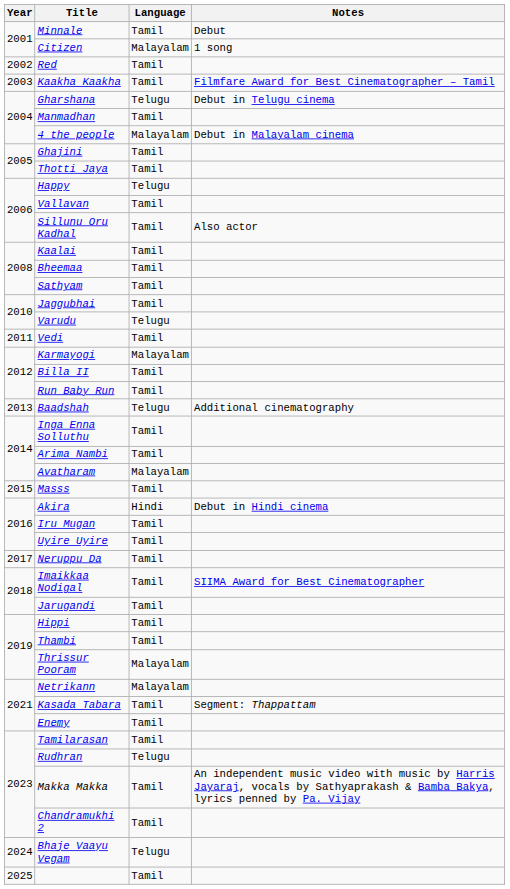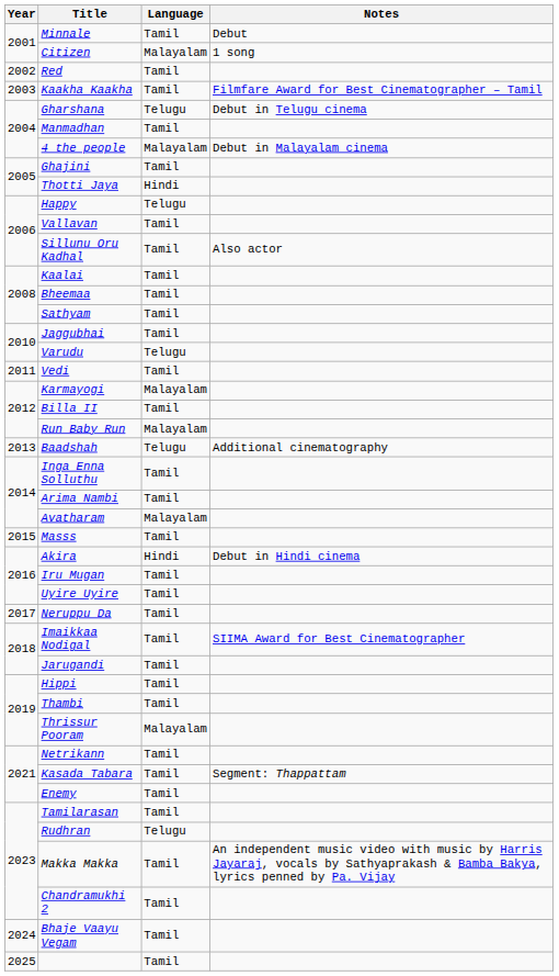 <table class="wikitable" border="1">
 <tr>
 <th>Year</th>
 <th>Title</th>
 <th>Language</th>
 <th>Notes</th>
 </tr>
 <tr>
 <td rowspan="2">2001</td>
 <td><em><a href='#'>Minnale</a></em></td>
 <td>Tamil</td>
 <td>Debut</td>
 </tr>
 <tr>
 <td><em><a href='#'>Citizen</a></em></td>
 <td>Malayalam</td>
 <td>1 song</td>
 </tr>
 <tr>
 <td>2002</td>
 <td><em><a href='#'>Red</a></em></td>
 <td>Tamil</td>
 <td></td>
 </tr>
 <tr>
 <td>2003</td>
 <td><em><a href='#'>Kaakha Kaakha</a></em></td>
 <td>Tamil</td>
 <td><a href='#'>Filmfare Award for Best Cinematographer – Tamil</a></td>
 </tr>
 <tr>
 <td rowspan="3">2004</td>
 <td><em><a href='#'>Gharshana</a></em></td>
 <td>Telugu</td>
 <td>Debut in <a href='#'>Telugu cinema</a></td>
 </tr>
 <tr>
 <td><em><a href='#'>Manmadhan</a></em></td>
 <td>Tamil</td>
 <td></td>
 </tr>
 <tr>
 <td><em><a href='#'>4 the people</a></em></td>
 <td>Malayalam</td>
 <td>Debut in <a href='#'>Malayalam cinema</a></td>
 </tr>
 <tr>
 <td rowspan="2">2005</td>
 <td><em><a href='#'>Ghajini</a></em></td>
 <td>Tamil</td>
 <td></td>
 </tr>
 <tr>
 <td><em><a href='#'>Thotti Jaya</a></em></td>
-<td>Tamil</td>
+<td>Hindi</td>
 <td></td>
 </tr>
 <tr>
 <td rowspan="3">2006</td>
 <td><em><a href='#'>Happy</a></em></td>
 <td>Telugu</td>
 <td></td>
 </tr>
 <tr>
 <td><em><a href='#'>Vallavan</a></em></td>
 <td>Tamil</td>
 <td></td>
 </tr>
 <tr>
 <td><em><a href='#'>Sillunu Oru Kadhal</a></em></td>
 <td>Tamil</td>
 <td>Also actor</td>
 </tr>
 <tr>
 <td rowspan="3">2008</td>
 <td><em><a href='#'>Kaalai</a></em></td>
 <td>Tamil</td>
 <td></td>
 </tr>
 <tr>
 <td><em><a href='#'>Bheemaa</a></em></td>
 <td>Tamil</td>
 <td></td>
 </tr>
 <tr>
 <td><em><a href='#'>Sathyam</a></em></td>
 <td>Tamil</td>
 <td></td>
 </tr>
 <tr>
 <td rowspan="2">2010</td>
 <td><em><a href='#'>Jaggubhai</a></em></td>
 <td>Tamil</td>
 <td></td>
 </tr>
 <tr>
 <td><em><a href='#'>Varudu</a></em></td>
 <td>Telugu</td>
 <td></td>
 </tr>
 <tr>
 <td>2011</td>
 <td><em><a href='#'>Vedi</a></em></td>
 <td>Tamil</td>
 <td></td>
 </tr>
 <tr>
 <td rowspan="3">2012</td>
 <td><em><a href='#'>Karmayogi</a></em></td>
 <td>Malayalam</td>
 <td></td>
 </tr>
 <tr>
 <td><em><a href='#'>Billa II</a></em></td>
 <td>Tamil</td>
 <td></td>
 </tr>
 <tr>
 <td><em><a href='#'>Run Baby Run</a></em></td>
-<td>Tamil</td>
+<td>Malayalam</td>
 <td></td>
 </tr>
 <tr>
 <td>2013</td>
 <td><em><a href='#'>Baadshah</a></em></td>
 <td>Telugu</td>
 <td>Additional cinematography</td>
 </tr>
 <tr>
 <td rowspan="3">2014</td>
 <td><em><a href='#'>Inga Enna Solluthu</a></em></td>
 <td>Tamil</td>
 <td></td>
 </tr>
 <tr>
 <td><em><a href='#'>Arima Nambi</a></em></td>
 <td>Tamil</td>
 <td></td>
 </tr>
 <tr>
 <td><em><a href='#'>Avatharam</a></em></td>
 <td>Malayalam</td>
 <td></td>
 </tr>
 <tr>
 <td>2015</td>
 <td><em><a href='#'>Masss</a></em></td>
 <td>Tamil</td>
 <td></td>
 </tr>
 <tr>
 <td rowspan="3">2016</td>
 <td><em><a href='#'>Akira</a></em></td>
 <td>Hindi</td>
 <td>Debut in <a href='#'>Hindi cinema</a></td>
 </tr>
 <tr>
 <td><em><a href='#'>Iru Mugan</a></em></td>
 <td>Tamil</td>
 <td></td>
 </tr>
 <tr>
 <td><em><a href='#'>Uyire Uyire</a></em></td>
 <td>Tamil</td>
 <td></td>
 </tr>
 <tr>
 <td>2017</td>
 <td><em><a href='#'>Neruppu Da</a></em></td>
 <td>Tamil</td>
 <td></td>
 </tr>
 <tr>
 <td rowspan="2">2018</td>
 <td><em><a href='#'>Imaikkaa Nodigal</a></em></td>
 <td>Tamil</td>
 <td><a href='#'>SIIMA Award for Best Cinematographer</a></td>
 </tr>
 <tr>
 <td><em><a href='#'>Jarugandi</a></em></td>
 <td>Tamil</td>
 <td></td>
 </tr>
 <tr>
 <td rowspan="3">2019</td>
 <td><em><a href='#'>Hippi</a></em></td>
 <td>Tamil</td>
 <td></td>
 </tr>
 <tr>
 <td><em><a href='#'>Thambi</a></em></td>
 <td>Tamil</td>
 <td></td>
 </tr>
 <tr>
 <td><em><a href='#'>Thrissur Pooram</a></em></td>
 <td>Malayalam</td>
 <td></td>
 </tr>
 <tr>
 <td rowspan="3">2021</td>
 <td><em><a href='#'>Netrikann</a></em></td>
-<td>Malayalam</td>
+<td>Tamil</td>
 <td></td>
 </tr>
 <tr>
 <td><em><a href='#'>Kasada Tabara</a></em></td>
 <td>Tamil</td>
 <td>Segment: <em>Thappattam</em></td>
 </tr>
 <tr>
 <td><em><a href='#'>Enemy</a></em></td>
 <td>Tamil</td>
 <td></td>
 </tr>
 <tr>
 <td rowspan="4">2023</td>
 <td><em><a href='#'>Tamilarasan</a></em></td>
 <td>Tamil</td>
 <td></td>
 </tr>
 <tr>
 <td><em><a href='#'>Rudhran</a></em></td>
 <td>Telugu</td>
 <td></td>
 </tr>
 <tr>
 <td><em>Makka Makka</em></td>
 <td>Tamil</td>
 <td>An independent music video with music by <a href='#'>Harris Jayaraj</a>, vocals by Sathyaprakash & <a href='#'>Bamba Bakya</a>, lyrics penned by <a href='#'>Pa. Vijay</a></td>
 </tr>
 <tr>
 <td><em><a href='#'>Chandramukhi 2</a></em></td>
 <td>Tamil</td>
 <td></td>
 </tr>
 <tr>
 <td>2024</td>
 <td><em><a href='#'>Bhaje Vaayu Vegam</a></em></td>
-<td>Telugu</td>
+<td>Tamil</td>
 <td></td>
 </tr>
 <tr>
 <td>2025</td>
 <td></td>
 <td>Tamil</td>
 <td></td>
 </tr>
 </table>
